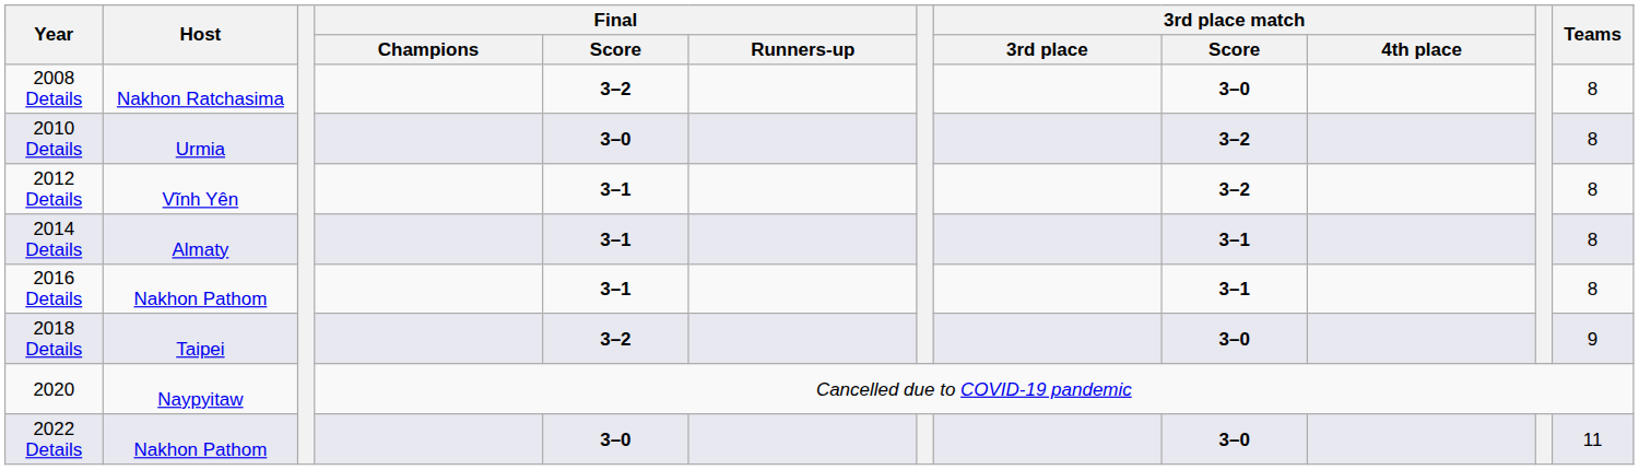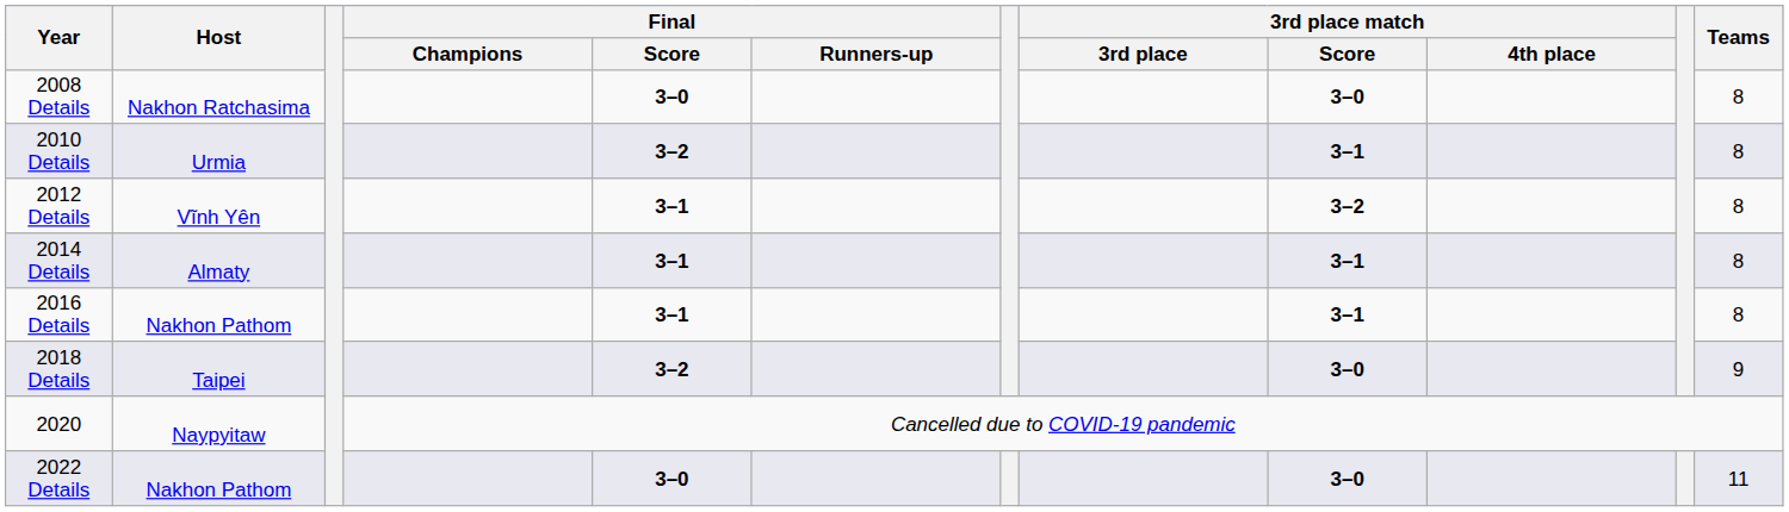 <table class="wikitable" style="font-size:90%; width:100%; text-align:center;">
 <tr bgcolor=#c1d8ff>
 <th rowspan=2 width=6%>Year</th>
 <th rowspan=2 width=12%>Host</th>
 <th width=1% rowspan=10 bgcolor=#ffffff></th>
 <th colspan=3>Final</th>
 <th width=1% rowspan=8 bgcolor=#ffffff></th>
 <th colspan=3>3rd place match</th>
 <th width=1% rowspan=8 bgcolor=#ffffff></th>
 <th rowspan=2 width=5%>Teams</th>
 </tr>
 <tr bgcolor=#efefef>
 <th width=14%>Champions</th>
 <th width=9%>Score</th>
 <th width=14%>Runners-up</th>
 <th width=14%>3rd place</th>
 <th width=9%>Score</th>
 <th width=14%>4th place</th>
 </tr>
 <tr>
 <td>2008<br><a href='#'>Details</a></td>
 <td><br><a href='#'>Nakhon Ratchasima</a></td>
 <td><strong></strong></td>
-<td><strong>3–2</strong></td>
+<td><strong>3–0</strong></td>
 <td></td>
 <td></td>
 <td><strong>3–0</strong></td>
 <td></td>
 <td>8</td>
 </tr>
 <tr bgcolor=#e8e8f0>
 <td>2010<br><a href='#'>Details</a></td>
 <td><br><a href='#'>Urmia</a></td>
 <td><strong></strong></td>
-<td><strong>3–0</strong></td>
+<td><strong>3–2</strong></td>
 <td></td>
 <td></td>
-<td><strong>3–2</strong></td>
+<td><strong>3–1</strong></td>
 <td></td>
 <td>8</td>
 </tr>
 <tr>
 <td>2012<br><a href='#'>Details</a></td>
 <td><br><a href='#'>Vĩnh Yên</a></td>
 <td><strong></strong></td>
 <td><strong>3–1</strong></td>
 <td></td>
 <td></td>
 <td><strong>3–2</strong></td>
 <td></td>
 <td>8</td>
 </tr>
 <tr bgcolor=#e8e8f0>
 <td>2014<br><a href='#'>Details</a></td>
 <td><br><a href='#'>Almaty</a></td>
 <td><strong></strong></td>
 <td><strong>3–1</strong></td>
 <td></td>
 <td></td>
 <td><strong>3–1</strong></td>
 <td></td>
 <td>8</td>
 </tr>
 <tr>
 <td>2016<br><a href='#'>Details</a></td>
 <td><br><a href='#'>Nakhon Pathom</a></td>
 <td><strong></strong></td>
 <td><strong>3–1</strong></td>
 <td></td>
 <td></td>
 <td><strong>3–1</strong></td>
 <td></td>
 <td>8</td>
 </tr>
 <tr bgcolor=#e8e8f0>
 <td>2018<br><a href='#'>Details</a></td>
 <td><br><a href='#'>Taipei</a></td>
 <td><strong></strong></td>
 <td><strong>3–2</strong></td>
 <td></td>
 <td></td>
 <td><strong>3–0</strong></td>
 <td></td>
 <td>9</td>
 </tr>
 <tr>
 <td>2020</td>
 <td><br><a href='#'>Naypyitaw</a></td>
 <td colspan=9><em>Cancelled due to <a href='#'>COVID-19 pandemic</a></em></td>
 </tr>
 <tr bgcolor=#e8e8f0>
 <td>2022<br><a href='#'>Details</a></td>
 <td><br><a href='#'>Nakhon Pathom</a></td>
 <td><strong></strong></td>
 <td><strong>3–0</strong></td>
 <td></td>
 <th width=1% rowspan=1 bgcolor=#ffffff></th>
 <td></td>
 <td><strong>3–0</strong></td>
 <td></td>
 <th width=1% rowspan=1 bgcolor=#ffffff></th>
 <td>11</td>
 </tr>
 </table>
